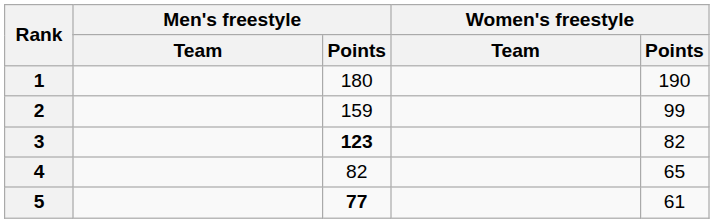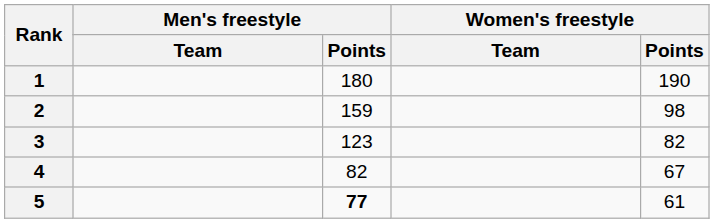 <table class="wikitable" style="text-align:center;">
 <tr>
 <th rowspan="2" width="50">Rank</th>
 <th colspan="2">Men's freestyle</th>
 <th colspan="2">Women's freestyle</th>
 </tr>
 <tr>
 <th width="200">Team</th>
 <th width="50">Points</th>
 <th width="200">Team</th>
 <th width="50">Points</th>
 </tr>
 <tr>
 <th>1</th>
 <td align="left"></td>
 <td>180</td>
 <td align="left"></td>
 <td>190</td>
 </tr>
 <tr>
 <th>2</th>
 <td align="left"></td>
 <td>159</td>
 <td align="left"></td>
-<td>99</td>
+<td>98</td>
 </tr>
 <tr>
 <th>3</th>
 <td align="left"></td>
-<td><strong>123</strong></td>
+<td>123</td>
 <td align="left"></td>
 <td>82</td>
 </tr>
 <tr>
 <th>4</th>
 <td align="left"></td>
 <td>82</td>
 <td align="left"></td>
-<td>65</td>
+<td>67</td>
 </tr>
 <tr>
 <th>5</th>
 <td align="left"></td>
 <td><strong>77</strong></td>
 <td align="left"></td>
 <td>61</td>
 </tr>
 </table>
